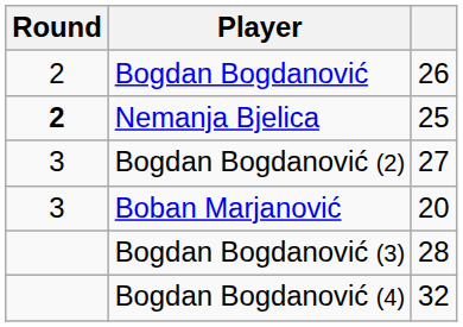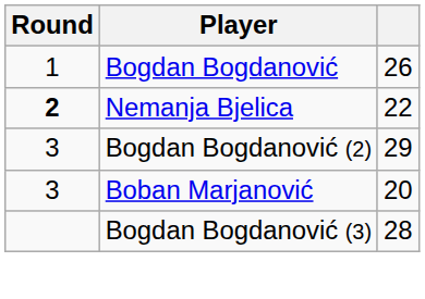 <table class="wikitable sortable" style="text-align: center;">
 <tr>
 <th align="center">Round</th>
 <th align="center">Player</th>
 <th align="center"></th>
 </tr>
 <tr>
-<td>2</td>
+<td>1</td>
 <td align="left"><a href='#'>Bogdan Bogdanović</a></td>
 <td>26</td>
 </tr>
 <tr>
 <td><strong>2</strong></td>
 <td align="left"><a href='#'>Nemanja Bjelica</a></td>
-<td>25</td>
+<td>22</td>
 </tr>
 <tr>
 <td>3</td>
 <td align="left">Bogdan Bogdanović <small>(2)</small></td>
-<td>27</td>
+<td>29</td>
 </tr>
 <tr>
 <td>3</td>
 <td align="left"><a href='#'>Boban Marjanović</a></td>
 <td>20</td>
 </tr>
 <tr>
 <td></td>
 <td align="left">Bogdan Bogdanović <small>(3)</small></td>
 <td>28</td>
 </tr>
-<tr>
-<td></td>
-<td align="left">Bogdan Bogdanović <small>(4)</small></td>
-<td>32</td>
-</tr>
 </table>
